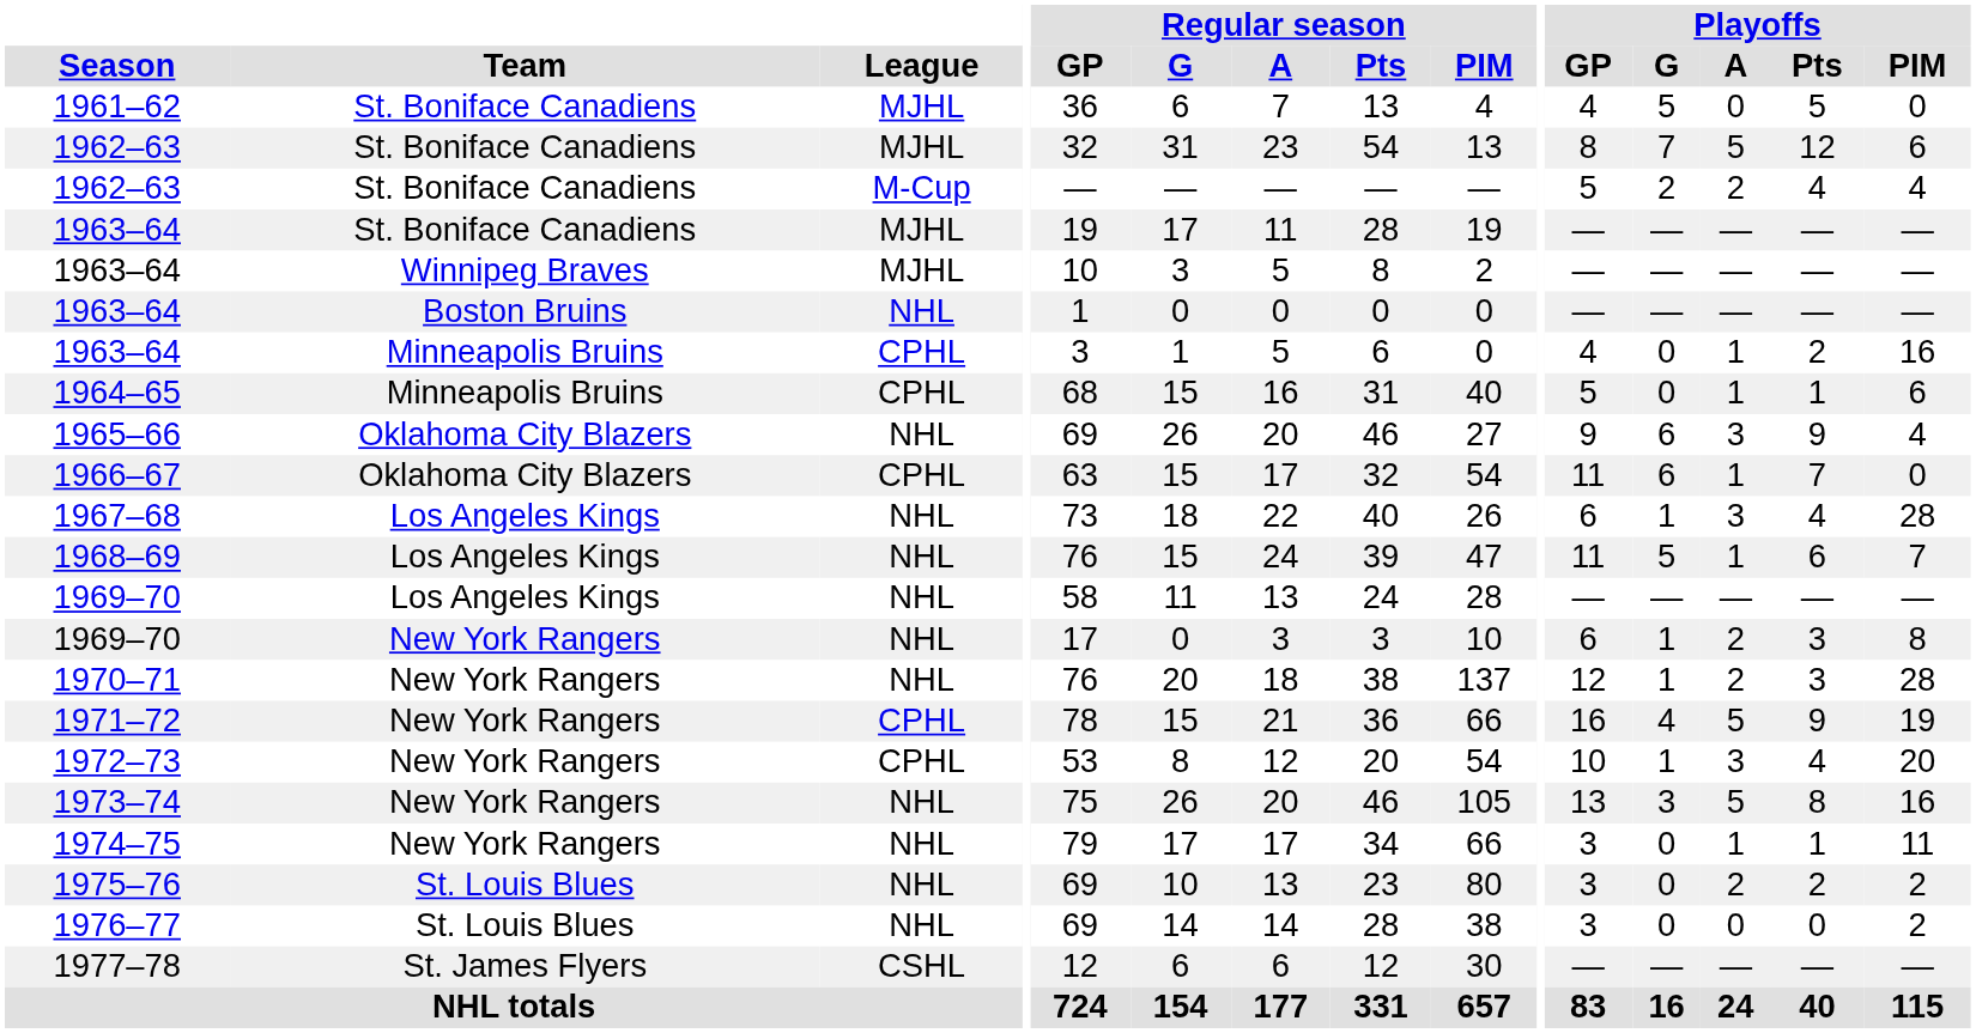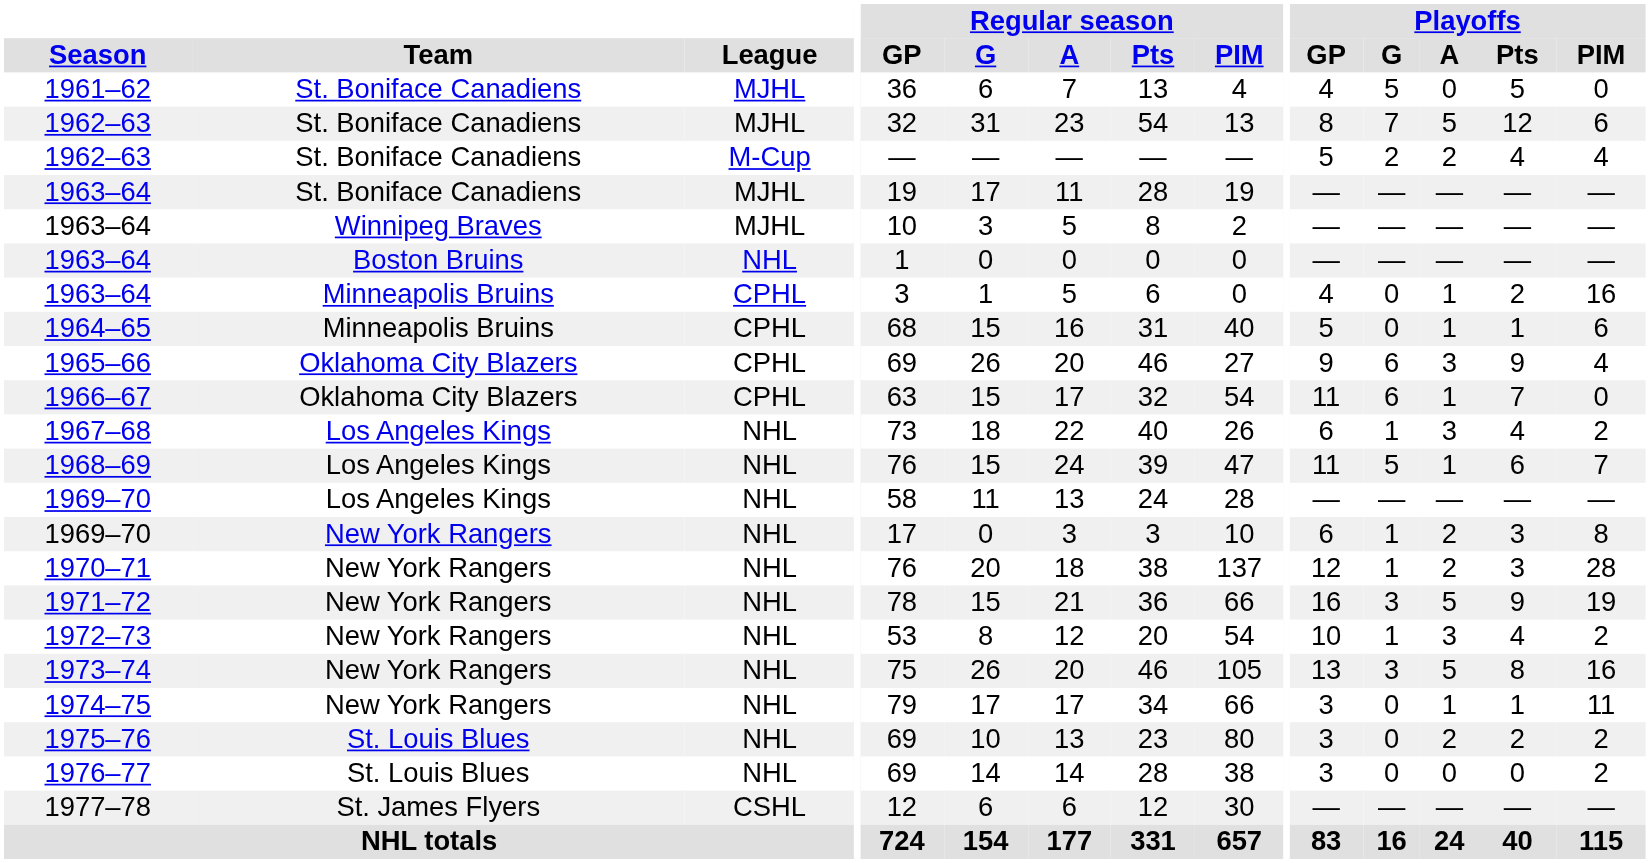 <table border="0" cellpadding="1" cellspacing="0" style="text-align:center; width:60em">
 <tr bgcolor="#e0e0e0">
 <th colspan="3" bgcolor="#ffffff"></th>
 <th rowspan="100" bgcolor="#ffffff"></th>
 <th colspan="5"><a href='#'>Regular season</a></th>
 <th rowspan="100" bgcolor="#ffffff"></th>
 <th colspan="5"><a href='#'>Playoffs</a></th>
 </tr>
 <tr bgcolor="#e0e0e0">
 <th><a href='#'>Season</a></th>
 <th>Team</th>
 <th>League</th>
 <th>GP</th>
 <th><a href='#'>G</a></th>
 <th><a href='#'>A</a></th>
 <th><a href='#'>Pts</a></th>
 <th><a href='#'>PIM</a></th>
 <th>GP</th>
 <th>G</th>
 <th>A</th>
 <th>Pts</th>
 <th>PIM</th>
 </tr>
 <tr>
 <td><a href='#'>1961–62</a></td>
 <td><a href='#'>St. Boniface Canadiens</a></td>
 <td><a href='#'>MJHL</a></td>
 <td>36</td>
 <td>6</td>
 <td>7</td>
 <td>13</td>
 <td>4</td>
 <td>4</td>
 <td>5</td>
 <td>0</td>
 <td>5</td>
 <td>0</td>
 </tr>
 <tr bgcolor="#f0f0f0">
 <td><a href='#'>1962–63</a></td>
 <td>St. Boniface Canadiens</td>
 <td>MJHL</td>
 <td>32</td>
 <td>31</td>
 <td>23</td>
 <td>54</td>
 <td>13</td>
 <td>8</td>
 <td>7</td>
 <td>5</td>
 <td>12</td>
 <td>6</td>
 </tr>
 <tr>
 <td><a href='#'>1962–63</a></td>
 <td>St. Boniface Canadiens</td>
 <td><a href='#'>M-Cup</a></td>
 <td>—</td>
 <td>—</td>
 <td>—</td>
 <td>—</td>
 <td>—</td>
 <td>5</td>
 <td>2</td>
 <td>2</td>
 <td>4</td>
 <td>4</td>
 </tr>
 <tr bgcolor="#f0f0f0">
 <td><a href='#'>1963–64</a></td>
 <td>St. Boniface Canadiens</td>
 <td>MJHL</td>
 <td>19</td>
 <td>17</td>
 <td>11</td>
 <td>28</td>
 <td>19</td>
 <td>—</td>
 <td>—</td>
 <td>—</td>
 <td>—</td>
 <td>—</td>
 </tr>
 <tr>
 <td>1963–64</td>
 <td><a href='#'>Winnipeg Braves</a></td>
 <td>MJHL</td>
 <td>10</td>
 <td>3</td>
 <td>5</td>
 <td>8</td>
 <td>2</td>
 <td>—</td>
 <td>—</td>
 <td>—</td>
 <td>—</td>
 <td>—</td>
 </tr>
 <tr bgcolor="#f0f0f0">
 <td><a href='#'>1963–64</a></td>
 <td><a href='#'>Boston Bruins</a></td>
 <td><a href='#'>NHL</a></td>
 <td>1</td>
 <td>0</td>
 <td>0</td>
 <td>0</td>
 <td>0</td>
 <td>—</td>
 <td>—</td>
 <td>—</td>
 <td>—</td>
 <td>—</td>
 </tr>
 <tr>
 <td><a href='#'>1963–64</a></td>
 <td><a href='#'>Minneapolis Bruins</a></td>
 <td><a href='#'>CPHL</a></td>
 <td>3</td>
 <td>1</td>
 <td>5</td>
 <td>6</td>
 <td>0</td>
 <td>4</td>
 <td>0</td>
 <td>1</td>
 <td>2</td>
 <td>16</td>
 </tr>
 <tr bgcolor="#f0f0f0">
 <td><a href='#'>1964–65</a></td>
 <td>Minneapolis Bruins</td>
 <td>CPHL</td>
 <td>68</td>
 <td>15</td>
 <td>16</td>
 <td>31</td>
 <td>40</td>
 <td>5</td>
 <td>0</td>
 <td>1</td>
 <td>1</td>
 <td>6</td>
 </tr>
 <tr>
 <td><a href='#'>1965–66</a></td>
 <td><a href='#'>Oklahoma City Blazers</a></td>
-<td>NHL</td>
+<td>CPHL</td>
 <td>69</td>
 <td>26</td>
 <td>20</td>
 <td>46</td>
 <td>27</td>
 <td>9</td>
 <td>6</td>
 <td>3</td>
 <td>9</td>
 <td>4</td>
 </tr>
 <tr bgcolor="#f0f0f0">
 <td><a href='#'>1966–67</a></td>
 <td>Oklahoma City Blazers</td>
 <td>CPHL</td>
 <td>63</td>
 <td>15</td>
 <td>17</td>
 <td>32</td>
 <td>54</td>
 <td>11</td>
 <td>6</td>
 <td>1</td>
 <td>7</td>
 <td>0</td>
 </tr>
 <tr>
 <td><a href='#'>1967–68</a></td>
 <td><a href='#'>Los Angeles Kings</a></td>
 <td>NHL</td>
 <td>73</td>
 <td>18</td>
 <td>22</td>
 <td>40</td>
 <td>26</td>
 <td>6</td>
 <td>1</td>
 <td>3</td>
 <td>4</td>
-<td>28</td>
+<td>2</td>
 </tr>
 <tr bgcolor="#f0f0f0">
 <td><a href='#'>1968–69</a></td>
 <td>Los Angeles Kings</td>
 <td>NHL</td>
 <td>76</td>
 <td>15</td>
 <td>24</td>
 <td>39</td>
 <td>47</td>
 <td>11</td>
 <td>5</td>
 <td>1</td>
 <td>6</td>
 <td>7</td>
 </tr>
 <tr>
 <td><a href='#'>1969–70</a></td>
 <td>Los Angeles Kings</td>
 <td>NHL</td>
 <td>58</td>
 <td>11</td>
 <td>13</td>
 <td>24</td>
 <td>28</td>
 <td>—</td>
 <td>—</td>
 <td>—</td>
 <td>—</td>
 <td>—</td>
 </tr>
 <tr bgcolor="#f0f0f0">
 <td>1969–70</td>
 <td><a href='#'>New York Rangers</a></td>
 <td>NHL</td>
 <td>17</td>
 <td>0</td>
 <td>3</td>
 <td>3</td>
 <td>10</td>
 <td>6</td>
 <td>1</td>
 <td>2</td>
 <td>3</td>
 <td>8</td>
 </tr>
 <tr>
 <td><a href='#'>1970–71</a></td>
 <td>New York Rangers</td>
 <td>NHL</td>
 <td>76</td>
 <td>20</td>
 <td>18</td>
 <td>38</td>
 <td>137</td>
 <td>12</td>
 <td>1</td>
 <td>2</td>
 <td>3</td>
 <td>28</td>
 </tr>
 <tr bgcolor="#f0f0f0">
 <td><a href='#'>1971–72</a></td>
 <td>New York Rangers</td>
-<td><a href='#'>CPHL</a></td>
+<td>NHL</td>
 <td>78</td>
 <td>15</td>
 <td>21</td>
 <td>36</td>
 <td>66</td>
 <td>16</td>
-<td>4</td>
+<td>3</td>
 <td>5</td>
 <td>9</td>
 <td>19</td>
 </tr>
 <tr>
 <td><a href='#'>1972–73</a></td>
 <td>New York Rangers</td>
-<td>CPHL</td>
+<td>NHL</td>
 <td>53</td>
 <td>8</td>
 <td>12</td>
 <td>20</td>
 <td>54</td>
 <td>10</td>
 <td>1</td>
 <td>3</td>
 <td>4</td>
-<td>20</td>
+<td>2</td>
 </tr>
 <tr bgcolor="#f0f0f0">
 <td><a href='#'>1973–74</a></td>
 <td>New York Rangers</td>
 <td>NHL</td>
 <td>75</td>
 <td>26</td>
 <td>20</td>
 <td>46</td>
 <td>105</td>
 <td>13</td>
 <td>3</td>
 <td>5</td>
 <td>8</td>
 <td>16</td>
 </tr>
 <tr>
 <td><a href='#'>1974–75</a></td>
 <td>New York Rangers</td>
 <td>NHL</td>
 <td>79</td>
 <td>17</td>
 <td>17</td>
 <td>34</td>
 <td>66</td>
 <td>3</td>
 <td>0</td>
 <td>1</td>
 <td>1</td>
 <td>11</td>
 </tr>
 <tr bgcolor="#f0f0f0">
 <td><a href='#'>1975–76</a></td>
 <td><a href='#'>St. Louis Blues</a></td>
 <td>NHL</td>
 <td>69</td>
 <td>10</td>
 <td>13</td>
 <td>23</td>
 <td>80</td>
 <td>3</td>
 <td>0</td>
 <td>2</td>
 <td>2</td>
 <td>2</td>
 </tr>
 <tr>
 <td><a href='#'>1976–77</a></td>
 <td>St. Louis Blues</td>
 <td>NHL</td>
 <td>69</td>
 <td>14</td>
 <td>14</td>
 <td>28</td>
 <td>38</td>
 <td>3</td>
 <td>0</td>
 <td>0</td>
 <td>0</td>
 <td>2</td>
 </tr>
 <tr bgcolor="#f0f0f0">
 <td>1977–78</td>
 <td>St. James Flyers</td>
 <td>CSHL</td>
 <td>12</td>
 <td>6</td>
 <td>6</td>
 <td>12</td>
 <td>30</td>
 <td>—</td>
 <td>—</td>
 <td>—</td>
 <td>—</td>
 <td>—</td>
 </tr>
 <tr bgcolor="#e0e0e0">
 <th colspan="3">NHL totals</th>
 <th>724</th>
 <th>154</th>
 <th>177</th>
 <th>331</th>
 <th>657</th>
 <th>83</th>
 <th>16</th>
 <th>24</th>
 <th>40</th>
 <th>115</th>
 </tr>
 </table>
